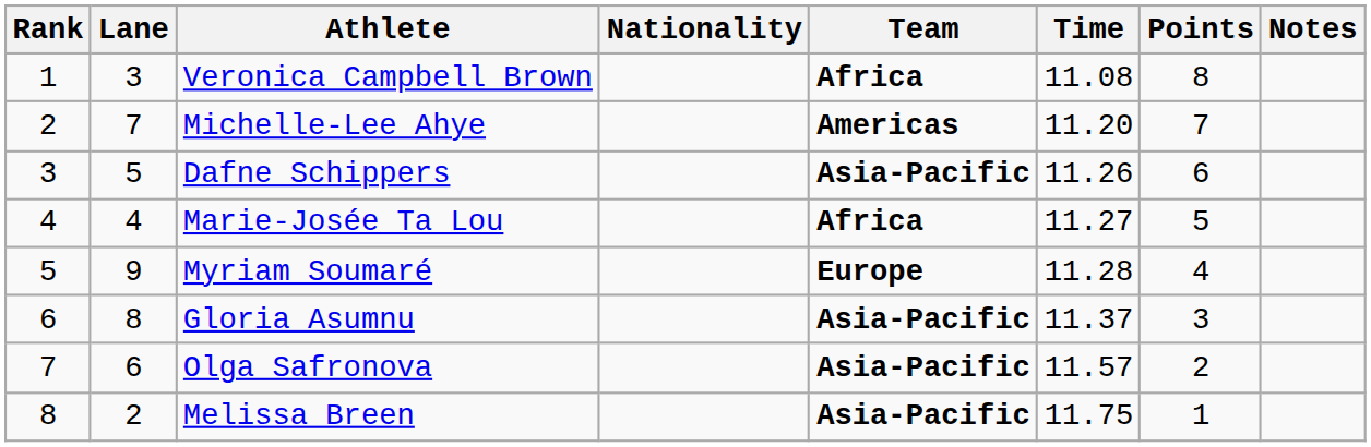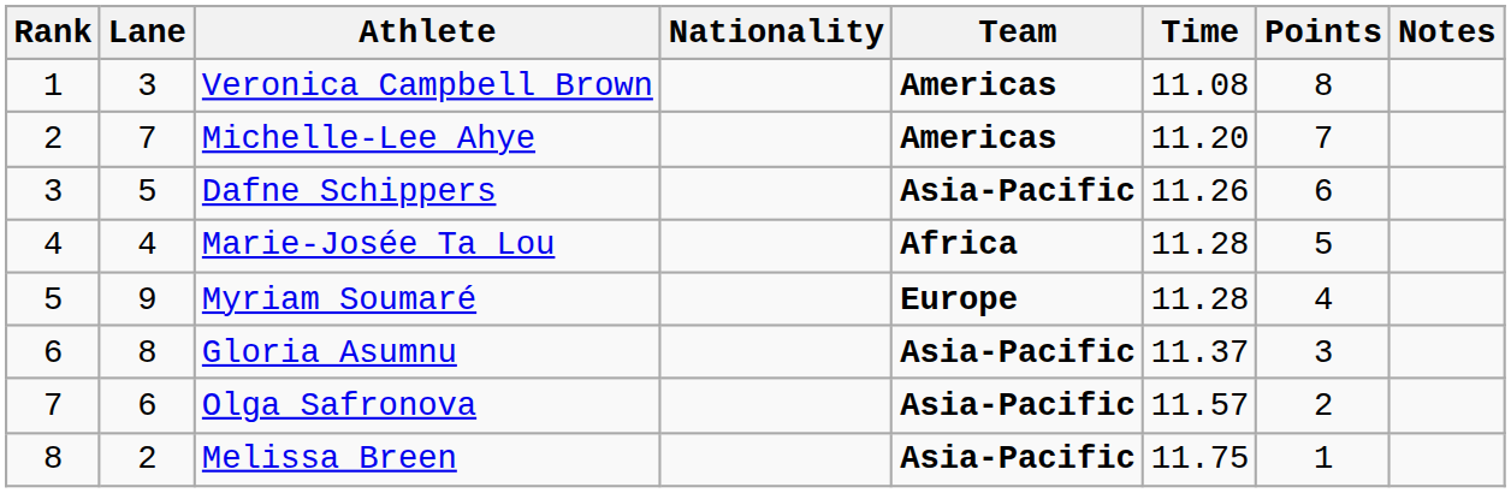 <table class="wikitable sortable" style="text-align:center">
 <tr>
 <th>Rank</th>
 <th>Lane</th>
 <th>Athlete</th>
 <th>Nationality</th>
 <th>Team</th>
 <th>Time</th>
 <th>Points</th>
 <th>Notes</th>
 </tr>
 <tr>
 <td>1</td>
 <td>3</td>
 <td align="left"><a href='#'>Veronica Campbell Brown</a></td>
 <td align=left></td>
-<td align=left><strong>Africa</strong></td>
+<td align=left><strong>Americas</strong></td>
 <td>11.08</td>
 <td>8</td>
 <td></td>
 </tr>
 <tr>
 <td>2</td>
 <td>7</td>
 <td align="left"><a href='#'>Michelle-Lee Ahye</a></td>
 <td align=left></td>
 <td align=left><strong>Americas</strong></td>
 <td>11.20</td>
 <td>7</td>
 <td></td>
 </tr>
 <tr>
 <td>3</td>
 <td>5</td>
 <td align="left"><a href='#'>Dafne Schippers</a></td>
 <td align=left></td>
 <td align=left><strong>Asia-Pacific</strong></td>
 <td>11.26</td>
 <td>6</td>
 <td></td>
 </tr>
 <tr>
 <td>4</td>
 <td>4</td>
 <td align="left"><a href='#'>Marie-Josée Ta Lou</a></td>
 <td align=left></td>
 <td align=left><strong>Africa</strong></td>
-<td>11.27</td>
+<td>11.28</td>
 <td>5</td>
 <td></td>
 </tr>
 <tr>
 <td>5</td>
 <td>9</td>
 <td align="left"><a href='#'>Myriam Soumaré</a></td>
 <td align=left></td>
 <td align=left><strong>Europe</strong></td>
 <td>11.28</td>
 <td>4</td>
 <td></td>
 </tr>
 <tr>
 <td>6</td>
 <td>8</td>
 <td align="left"><a href='#'>Gloria Asumnu</a></td>
 <td align=left></td>
 <td align=left><strong>Asia-Pacific</strong></td>
 <td>11.37</td>
 <td>3</td>
 <td></td>
 </tr>
 <tr>
 <td>7</td>
 <td>6</td>
 <td align="left"><a href='#'>Olga Safronova</a></td>
 <td align=left></td>
 <td align=left><strong>Asia-Pacific</strong></td>
 <td>11.57</td>
 <td>2</td>
 <td></td>
 </tr>
 <tr>
 <td>8</td>
 <td>2</td>
 <td align="left"><a href='#'>Melissa Breen</a></td>
 <td align=left></td>
 <td align=left><strong>Asia-Pacific</strong></td>
 <td>11.75</td>
 <td>1</td>
 <td></td>
 </tr>
 </table>
